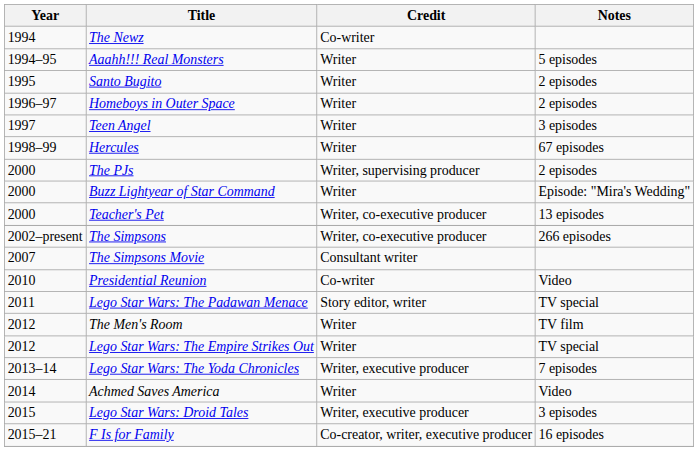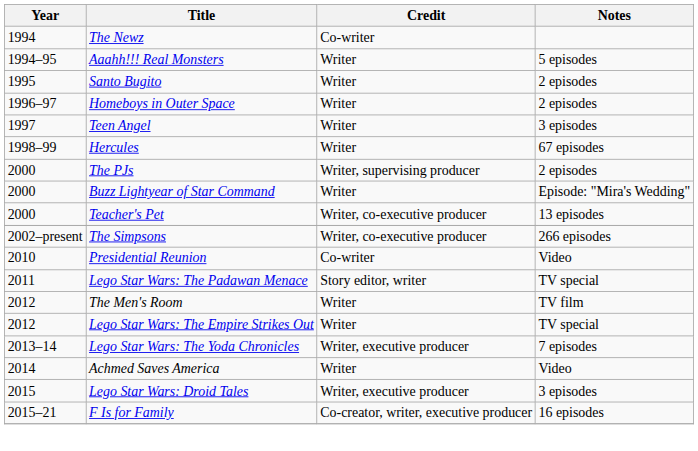 <table class="wikitable">
 <tr>
 <th>Year</th>
 <th>Title</th>
 <th>Credit</th>
 <th>Notes</th>
 </tr>
 <tr>
 <td>1994</td>
 <td><em><a href='#'>The Newz</a></em></td>
 <td>Co-writer</td>
 <td></td>
 </tr>
 <tr>
 <td>1994–95</td>
 <td><em><a href='#'>Aaahh!!! Real Monsters</a></em></td>
 <td>Writer</td>
 <td>5 episodes</td>
 </tr>
 <tr>
 <td>1995</td>
 <td><em><a href='#'>Santo Bugito</a></em></td>
 <td>Writer</td>
 <td>2 episodes</td>
 </tr>
 <tr>
 <td>1996–97</td>
 <td><em><a href='#'>Homeboys in Outer Space</a></em></td>
 <td>Writer</td>
 <td>2 episodes</td>
 </tr>
 <tr>
 <td>1997</td>
 <td><em><a href='#'>Teen Angel</a></em></td>
 <td>Writer</td>
 <td>3 episodes</td>
 </tr>
 <tr>
 <td>1998–99</td>
 <td><em><a href='#'>Hercules</a></em></td>
 <td>Writer</td>
 <td>67 episodes</td>
 </tr>
 <tr>
 <td>2000</td>
 <td><em><a href='#'>The PJs</a></em></td>
 <td>Writer, supervising producer</td>
 <td>2 episodes</td>
 </tr>
 <tr>
 <td>2000</td>
 <td><em><a href='#'>Buzz Lightyear of Star Command</a></em></td>
 <td>Writer</td>
 <td>Episode: "Mira's Wedding"</td>
 </tr>
 <tr>
 <td>2000</td>
 <td><em><a href='#'>Teacher's Pet</a></em></td>
 <td>Writer, co-executive producer</td>
 <td>13 episodes</td>
 </tr>
 <tr>
 </tr>
 <tr>
 <td>2002–present</td>
 <td><em><a href='#'>The Simpsons</a></em></td>
 <td>Writer, co-executive producer</td>
 <td>266 episodes</td>
 </tr>
 <tr>
-<td>2007</td>
-<td><em><a href='#'>The Simpsons Movie</a></em></td>
-<td>Consultant writer</td>
-<td></td>
-</tr>
-<tr>
 <td>2010</td>
 <td><em><a href='#'>Presidential Reunion</a></em></td>
 <td>Co-writer</td>
 <td>Video</td>
 </tr>
 <tr>
 <td>2011</td>
 <td><em><a href='#'>Lego Star Wars: The Padawan Menace</a></em></td>
 <td>Story editor, writer</td>
 <td>TV special</td>
 </tr>
 <tr>
 <td>2012</td>
 <td><em>The Men's Room</em></td>
 <td>Writer</td>
 <td>TV film</td>
 </tr>
 <tr>
 <td>2012</td>
 <td><em><a href='#'>Lego Star Wars: The Empire Strikes Out</a></em></td>
 <td>Writer</td>
 <td>TV special</td>
 </tr>
 <tr>
 <td>2013–14</td>
 <td><em><a href='#'>Lego Star Wars: The Yoda Chronicles</a></em></td>
 <td>Writer, executive producer</td>
 <td>7 episodes</td>
 </tr>
 <tr>
 <td>2014</td>
 <td><em>Achmed Saves America</em></td>
 <td>Writer</td>
 <td>Video</td>
 </tr>
 <tr>
 <td>2015</td>
 <td><em><a href='#'>Lego Star Wars: Droid Tales</a></em></td>
 <td>Writer, executive producer</td>
 <td>3 episodes</td>
 </tr>
 <tr>
 <td>2015–21</td>
 <td><em><a href='#'>F Is for Family</a></em></td>
 <td>Co-creator, writer, executive producer</td>
 <td>16 episodes</td>
 </tr>
 <tr>
 </tr>
 </table>
